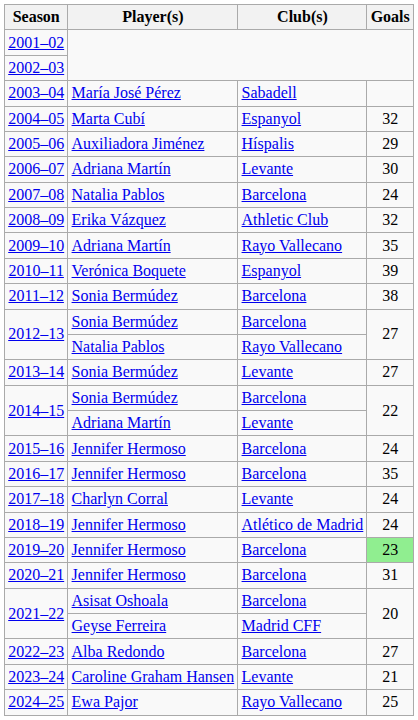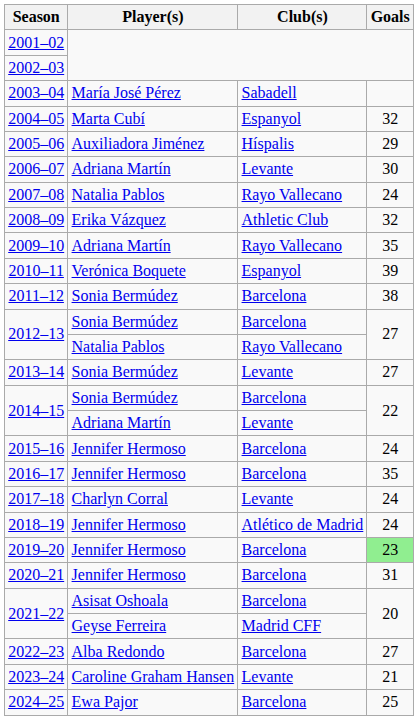 <table class="wikitable">
 <tr>
 <th>Season</th>
 <th>Player(s)</th>
 <th>Club(s)</th>
 <th>Goals</th>
 </tr>
 <tr>
 <td align=center><a href='#'>2001–02</a></td>
 </tr>
 <tr>
 <td align=center><a href='#'>2002–03</a></td>
 </tr>
 <tr>
 <td align=center><a href='#'>2003–04</a></td>
 <td> <a href='#'>María José Pérez</a></td>
 <td><a href='#'>Sabadell</a></td>
 <td></td>
 </tr>
 <tr>
 <td align=center><a href='#'>2004–05</a></td>
 <td> <a href='#'>Marta Cubí</a></td>
 <td><a href='#'>Espanyol</a></td>
 <td align=center>32</td>
 </tr>
 <tr>
 <td align=center><a href='#'>2005–06</a></td>
 <td> <a href='#'>Auxiliadora Jiménez</a></td>
 <td><a href='#'>Híspalis</a></td>
 <td align=center>29</td>
 </tr>
 <tr>
 <td align=center><a href='#'>2006–07</a></td>
 <td> <a href='#'>Adriana Martín</a></td>
 <td><a href='#'>Levante</a></td>
 <td align=center>30</td>
 </tr>
 <tr>
 <td align=center><a href='#'>2007–08</a></td>
 <td> <a href='#'>Natalia Pablos</a></td>
-<td><a href='#'>Barcelona</a></td>
+<td><a href='#'>Rayo Vallecano</a></td>
 <td align=center>24</td>
 </tr>
 <tr>
 <td align=center><a href='#'>2008–09</a></td>
 <td> <a href='#'>Erika Vázquez</a></td>
 <td><a href='#'>Athletic Club</a></td>
 <td align=center>32</td>
 </tr>
 <tr>
 <td align=center><a href='#'>2009–10</a></td>
 <td> <a href='#'>Adriana Martín</a></td>
 <td><a href='#'>Rayo Vallecano</a></td>
 <td align=center>35</td>
 </tr>
 <tr>
 <td align=center><a href='#'>2010–11</a></td>
 <td> <a href='#'>Verónica Boquete</a></td>
 <td><a href='#'>Espanyol</a></td>
 <td align=center>39</td>
 </tr>
 <tr>
 <td align=center><a href='#'>2011–12</a></td>
 <td> <a href='#'>Sonia Bermúdez</a></td>
 <td><a href='#'>Barcelona</a></td>
 <td align=center>38</td>
 </tr>
 <tr>
 <td align=center rowspan="2"><a href='#'>2012–13</a></td>
 <td> <a href='#'>Sonia Bermúdez</a></td>
 <td><a href='#'>Barcelona</a></td>
 <td align=center rowspan="2">27</td>
 </tr>
 <tr>
 <td> <a href='#'>Natalia Pablos</a></td>
 <td><a href='#'>Rayo Vallecano</a></td>
 </tr>
 <tr>
 <td align=center><a href='#'>2013–14</a></td>
 <td> <a href='#'>Sonia Bermúdez</a></td>
 <td><a href='#'>Levante</a></td>
 <td align=center>27</td>
 </tr>
 <tr>
 <td align=center rowspan="2"><a href='#'>2014–15</a></td>
 <td> <a href='#'>Sonia Bermúdez</a></td>
 <td><a href='#'>Barcelona</a></td>
 <td align=center rowspan="2">22</td>
 </tr>
 <tr>
 <td> <a href='#'>Adriana Martín</a></td>
 <td><a href='#'>Levante</a></td>
 </tr>
 <tr>
 <td align=center><a href='#'>2015–16</a></td>
 <td> <a href='#'>Jennifer Hermoso</a></td>
 <td><a href='#'>Barcelona</a></td>
 <td align=center>24</td>
 </tr>
 <tr>
 <td align=center><a href='#'>2016–17</a></td>
 <td> <a href='#'>Jennifer Hermoso</a></td>
 <td><a href='#'>Barcelona</a></td>
 <td align=center>35</td>
 </tr>
 <tr>
 <td align=center><a href='#'>2017–18</a></td>
 <td> <a href='#'>Charlyn Corral</a></td>
 <td><a href='#'>Levante</a></td>
 <td align=center>24</td>
 </tr>
 <tr>
 <td align=center><a href='#'>2018–19</a></td>
 <td> <a href='#'>Jennifer Hermoso</a></td>
 <td><a href='#'>Atlético de Madrid</a></td>
 <td align=center>24</td>
 </tr>
 <tr>
 <td align=center><a href='#'>2019–20</a></td>
 <td> <a href='#'>Jennifer Hermoso</a></td>
 <td><a href='#'>Barcelona</a></td>
 <td align=center style="background: lightgreen;">23</td>
 </tr>
 <tr>
 <td align=center><a href='#'>2020–21</a></td>
 <td> <a href='#'>Jennifer Hermoso</a></td>
 <td><a href='#'>Barcelona</a></td>
 <td align=center>31</td>
 </tr>
 <tr>
 <td align=center rowspan="2"><a href='#'>2021–22</a></td>
 <td> <a href='#'>Asisat Oshoala</a></td>
 <td><a href='#'>Barcelona</a></td>
 <td align=center rowspan="2">20</td>
 </tr>
 <tr>
 <td> <a href='#'>Geyse Ferreira</a></td>
 <td><a href='#'>Madrid CFF</a></td>
 </tr>
 <tr>
 <td align=center><a href='#'>2022–23</a></td>
 <td> <a href='#'>Alba Redondo</a></td>
 <td><a href='#'>Barcelona</a></td>
 <td align=center>27</td>
 </tr>
 <tr>
 <td align=center><a href='#'>2023–24</a></td>
 <td> <a href='#'>Caroline Graham Hansen</a></td>
 <td><a href='#'>Levante</a></td>
 <td align=center>21</td>
 </tr>
 <tr>
 <td align=center><a href='#'>2024–25</a></td>
 <td> <a href='#'>Ewa Pajor</a></td>
-<td><a href='#'>Rayo Vallecano</a></td>
+<td><a href='#'>Barcelona</a></td>
 <td align=center>25</td>
 </tr>
 </table>
